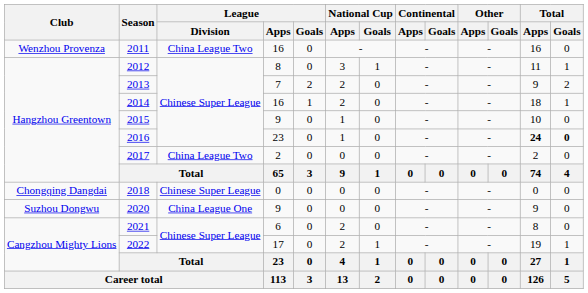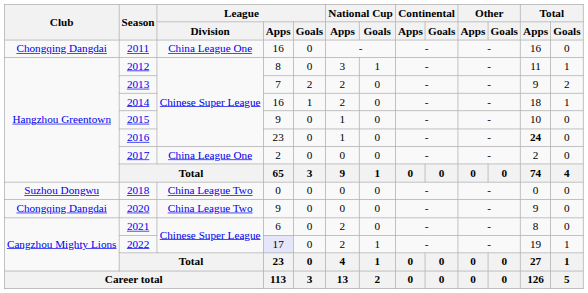 <table class="wikitable" style="text-align: center">
 <tr>
 <th rowspan="2">Club</th>
 <th rowspan="2">Season</th>
 <th colspan="3">League</th>
 <th colspan="2">National Cup</th>
 <th colspan="2">Continental</th>
 <th colspan="2">Other</th>
 <th colspan="2">Total</th>
 </tr>
 <tr>
 <th>Division</th>
 <th>Apps</th>
 <th>Goals</th>
 <th>Apps</th>
 <th>Goals</th>
 <th>Apps</th>
 <th>Goals</th>
 <th>Apps</th>
 <th>Goals</th>
 <th>Apps</th>
 <th>Goals</th>
 </tr>
 <tr>
-<td><a href='#'>Wenzhou Provenza</a></td>
+<td><a href='#'>Chongqing Dangdai</a></td>
 <td><a href='#'>2011</a></td>
-<td><a href='#'>China League Two</a></td>
+<td><a href='#'>China League One</a></td>
 <td>16</td>
 <td>0</td>
 <td colspan="2">-</td>
 <td colspan="2">-</td>
 <td colspan="2">-</td>
 <td>16</td>
 <td>0</td>
 </tr>
 <tr>
 <td rowspan="7"><a href='#'>Hangzhou Greentown</a></td>
 <td><a href='#'>2012</a></td>
 <td rowspan="5"><a href='#'>Chinese Super League</a></td>
 <td>8</td>
 <td>0</td>
 <td>3</td>
 <td>1</td>
 <td colspan="2">-</td>
 <td colspan="2">-</td>
 <td>11</td>
 <td>1</td>
 </tr>
 <tr>
 <td><a href='#'>2013</a></td>
 <td>7</td>
 <td>2</td>
 <td>2</td>
 <td>0</td>
 <td colspan="2">-</td>
 <td colspan="2">-</td>
 <td>9</td>
 <td>2</td>
 </tr>
 <tr>
 <td><a href='#'>2014</a></td>
 <td>16</td>
 <td>1</td>
 <td>2</td>
 <td>0</td>
 <td colspan="2">-</td>
 <td colspan="2">-</td>
 <td>18</td>
 <td>1</td>
 </tr>
 <tr>
 <td><a href='#'>2015</a></td>
 <td>9</td>
 <td>0</td>
 <td>1</td>
 <td>0</td>
 <td colspan="2">-</td>
 <td colspan="2">-</td>
 <td>10</td>
 <td>0</td>
 </tr>
 <tr>
 <td><a href='#'>2016</a></td>
 <td>23</td>
 <td>0</td>
 <td>1</td>
 <td>0</td>
 <td colspan="2">-</td>
 <td colspan="2">-</td>
 <td><strong>24</strong></td>
-<td><strong>0</strong></td>
+<td>0</td>
 </tr>
 <tr>
 <td><a href='#'>2017</a></td>
-<td><a href='#'>China League Two</a></td>
+<td><a href='#'>China League One</a></td>
 <td>2</td>
 <td>0</td>
 <td>0</td>
 <td>0</td>
 <td colspan="2">-</td>
 <td colspan="2">-</td>
 <td>2</td>
 <td>0</td>
 </tr>
 <tr>
 <th colspan="2">Total</th>
 <th>65</th>
 <th>3</th>
 <th>9</th>
 <th>1</th>
 <th>0</th>
 <th>0</th>
 <th>0</th>
 <th>0</th>
 <th>74</th>
 <th>4</th>
 </tr>
 <tr>
-<td><a href='#'>Chongqing Dangdai</a></td>
+<td><a href='#'>Suzhou Dongwu</a></td>
 <td><a href='#'>2018</a></td>
-<td><a href='#'>Chinese Super League</a></td>
+<td><a href='#'>China League Two</a></td>
 <td>0</td>
 <td>0</td>
 <td>0</td>
 <td>0</td>
 <td colspan="2">-</td>
 <td colspan="2">-</td>
 <td>0</td>
 <td>0</td>
 </tr>
 <tr>
-<td><a href='#'>Suzhou Dongwu</a></td>
+<td><a href='#'>Chongqing Dangdai</a></td>
 <td><a href='#'>2020</a></td>
-<td><a href='#'>China League One</a></td>
+<td><a href='#'>China League Two</a></td>
 <td>9</td>
 <td>0</td>
 <td>0</td>
 <td>0</td>
 <td colspan="2">-</td>
 <td colspan="2">-</td>
 <td>9</td>
 <td>0</td>
 </tr>
 <tr>
 <td rowspan=3><a href='#'>Cangzhou Mighty Lions</a></td>
 <td><a href='#'>2021</a></td>
 <td rowspan=2><a href='#'>Chinese Super League</a></td>
 <td>6</td>
 <td>0</td>
 <td>2</td>
 <td>0</td>
 <td colspan="2">-</td>
 <td colspan="2">-</td>
 <td>8</td>
 <td>0</td>
 </tr>
 <tr>
 <td><a href='#'>2022</a></td>
-<td>17</td>
+<td style="background: lavender;">17</td>
 <td>0</td>
 <td>2</td>
 <td>1</td>
 <td colspan="2">-</td>
 <td colspan="2">-</td>
 <td>19</td>
 <td>1</td>
 </tr>
 <tr>
 <th colspan="2">Total</th>
 <th>23</th>
 <th>0</th>
 <th>4</th>
 <th>1</th>
 <th>0</th>
 <th>0</th>
 <th>0</th>
 <th>0</th>
 <th>27</th>
 <th>1</th>
 </tr>
 <tr>
 <th colspan=3>Career total</th>
 <th>113</th>
 <th>3</th>
 <th>13</th>
 <th>2</th>
 <th>0</th>
 <th>0</th>
 <th>0</th>
 <th>0</th>
 <th>126</th>
 <th>5</th>
 </tr>
 </table>
